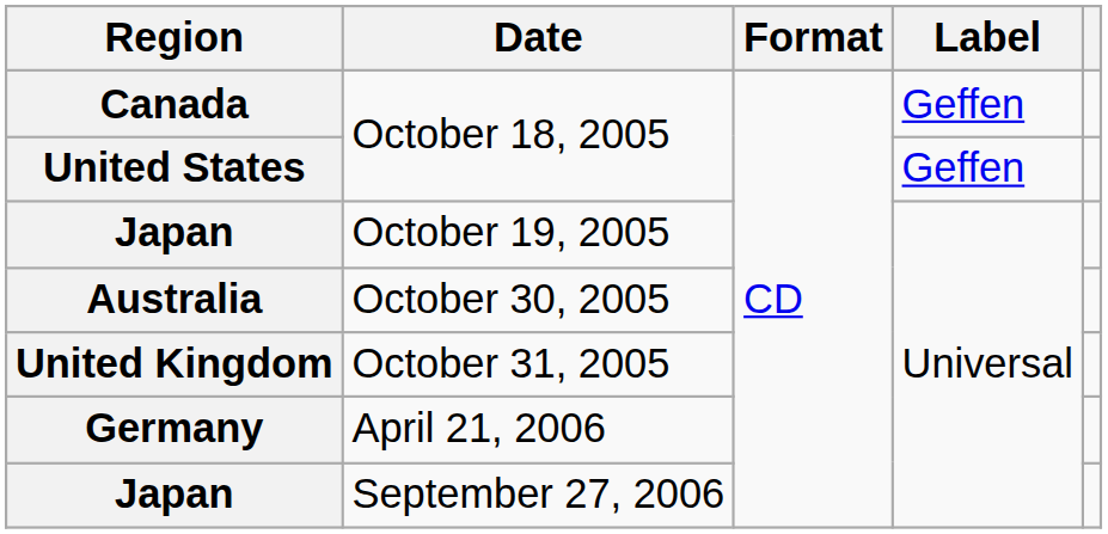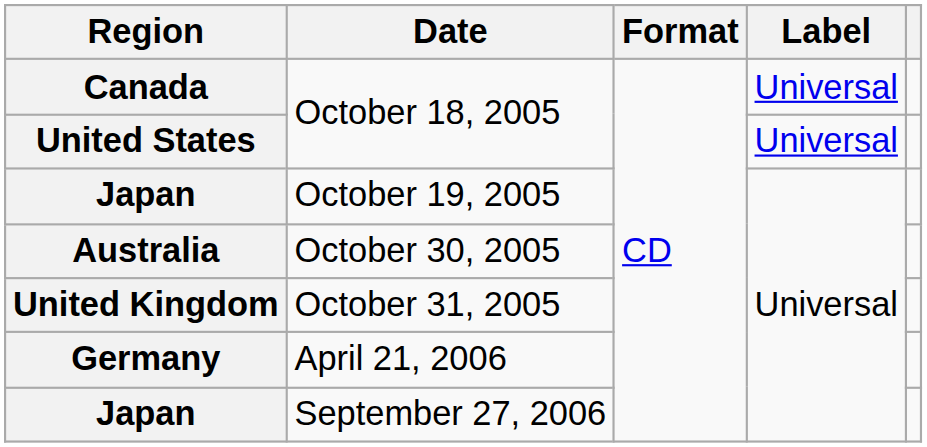 <table class="wikitable plainrowheaders">
 <tr>
 <th scope="col">Region</th>
 <th scope="col">Date</th>
 <th scope="col">Format</th>
 <th scope="col">Label</th>
 <th scope="col"></th>
 </tr>
 <tr>
 <th scope="row">Canada</th>
 <td rowspan="2">October 18, 2005</td>
 <td rowspan="7"><a href='#'>CD</a></td>
-<td><a href='#'>Geffen</a></td>
+<td><a href='#'>Universal</a></td>
 <td></td>
 </tr>
 <tr>
 <th scope="row">United States</th>
-<td><a href='#'>Geffen</a></td>
+<td><a href='#'>Universal</a></td>
 <td></td>
 </tr>
 <tr>
 <th scope="row">Japan</th>
 <td>October 19, 2005</td>
 <td rowspan="5">Universal</td>
 <td></td>
 </tr>
 <tr>
 <th scope="row">Australia</th>
 <td>October 30, 2005</td>
 <td></td>
 </tr>
 <tr>
 <th scope="row">United Kingdom</th>
 <td>October 31, 2005</td>
 <td></td>
 </tr>
 <tr>
 <th scope="row">Germany</th>
 <td>April 21, 2006</td>
 <td></td>
 </tr>
 <tr>
 <th scope="row">Japan</th>
 <td>September 27, 2006</td>
 <td></td>
 </tr>
 </table>
